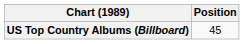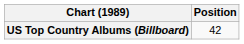 <table class="wikitable plainrowheaders" style="text-align:center">
 <tr>
 <th scope="col">Chart (1989)</th>
 <th scope="col">Position</th>
 </tr>
 <tr>
 <th scope="row">US Top Country Albums (<em>Billboard</em>)</th>
-<td>45</td>
+<td>42</td>
 </tr>
 </table>
